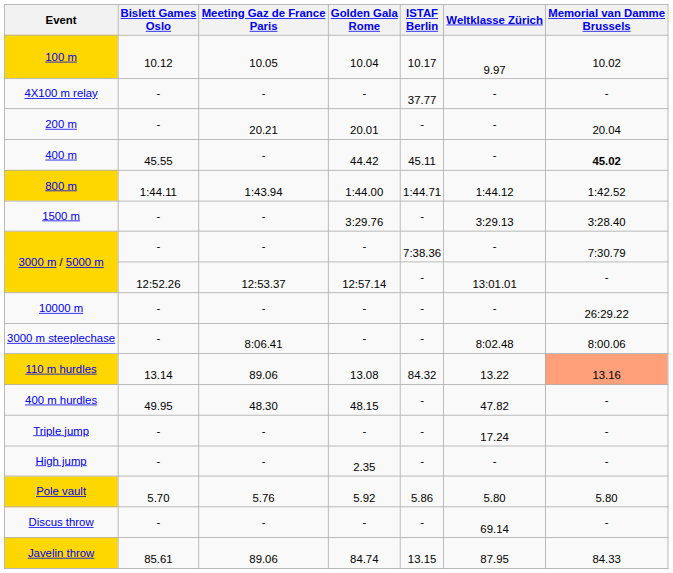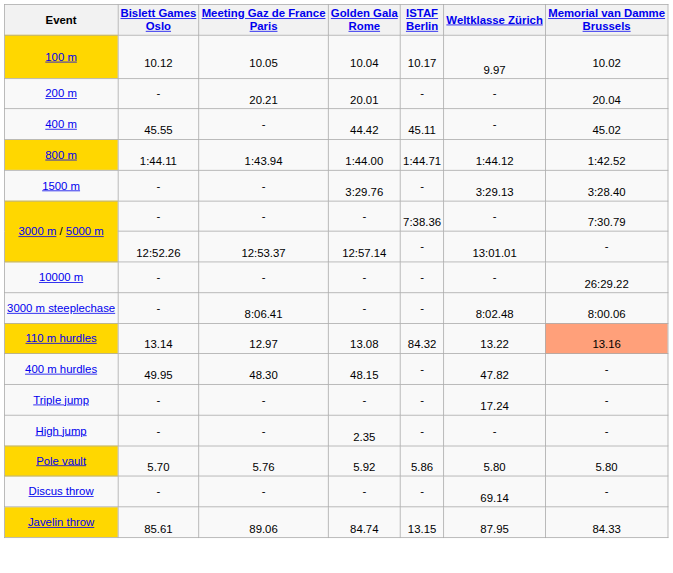 <table class="wikitable" style="text-align:center; font-size:90%">
 <tr>
 <th align="center"><strong>Event</strong></th>
 <th align="center"><strong><a href='#'>Bislett Games</a><br><a href='#'>Oslo</a></strong></th>
 <th align="center"><strong><a href='#'>Meeting Gaz de France</a><br><a href='#'>Paris</a></strong></th>
 <th align="center"><strong><a href='#'>Golden Gala</a><br><a href='#'>Rome</a></strong></th>
 <th align="center"><strong><a href='#'>ISTAF</a><br><a href='#'>Berlin</a></strong></th>
 <th align="center"><strong><a href='#'>Weltklasse Zürich</a></strong></th>
 <th align="center"><strong><a href='#'>Memorial van Damme</a><br><a href='#'>Brussels</a></strong></th>
 </tr>
 <tr>
 <td bgcolor="gold"><a href='#'>100 m</a></td>
 <td><br> 10.12</td>
 <td><br> 10.05</td>
 <td><br> 10.04</td>
 <td><br> 10.17</td>
 <td><br> <br> 9.97</td>
 <td><br> 10.02</td>
 </tr>
 <tr>
-<td><a href='#'>4X100 m relay</a></td>
-<td> - </td>
-<td> - </td>
-<td> - </td>
-<td><br> 37.77</td>
-<td> - </td>
-<td> - </td>
-</tr>
-<tr>
 <td><a href='#'>200 m</a></td>
 <td> - </td>
 <td><br> 20.21</td>
 <td><br> 20.01</td>
 <td> - </td>
 <td> - </td>
 <td><br> 20.04</td>
 </tr>
 <tr>
 <td><a href='#'>400 m</a></td>
 <td><br> 45.55</td>
 <td> - </td>
 <td><br> 44.42</td>
 <td><br> 45.11</td>
 <td> - </td>
-<td><strong><br> 45.02</strong></td>
+<td><br> 45.02</td>
 </tr>
 <tr>
 <td bgcolor="gold"><a href='#'>800 m</a></td>
 <td><br> 1:44.11</td>
 <td><br> 1:43.94</td>
 <td><br> 1:44.00</td>
 <td><br> 1:44.71</td>
 <td><br> 1:44.12</td>
 <td><br> 1:42.52</td>
 </tr>
 <tr>
 <td><a href='#'>1500 m</a></td>
 <td> - </td>
 <td> - </td>
 <td><br> 3:29.76</td>
 <td> - </td>
 <td><br> 3:29.13</td>
 <td><br> 3:28.40</td>
 </tr>
 <tr>
 <td bgcolor="gold" rowspan=2><a href='#'>3000 m</a> / <a href='#'>5000 m</a></td>
 <td> - </td>
 <td> - </td>
 <td> - </td>
 <td><br> 7:38.36</td>
 <td> - </td>
 <td><br> 7:30.79</td>
 </tr>
 <tr>
 <td><br> 12:52.26</td>
 <td><br> 12:53.37</td>
 <td><br> 12:57.14</td>
 <td> - </td>
 <td><br> 13:01.01</td>
 <td> - </td>
 </tr>
 <tr>
 <td><a href='#'>10000 m</a></td>
 <td> - </td>
 <td> - </td>
 <td> - </td>
 <td> - </td>
 <td> - </td>
 <td><br> 26:29.22</td>
 </tr>
 <tr>
 <td><a href='#'>3000 m steeplechase</a></td>
 <td> - </td>
 <td><br> 8:06.41</td>
 <td> - </td>
 <td> - </td>
 <td><br> 8:02.48</td>
 <td><br> 8:00.06</td>
 </tr>
 <tr>
 <td bgcolor="gold"><a href='#'>110 m hurdles</a></td>
 <td><br> 13.14</td>
-<td><br> 89.06</td>
+<td><br> 12.97</td>
 <td><br> 13.08</td>
 <td><br> 84.32</td>
 <td><br> 13.22</td>
 <td style="background: lightsalmon;"><br> 13.16</td>
 </tr>
 <tr>
 <td><a href='#'>400 m hurdles</a></td>
 <td><br> 49.95</td>
 <td><br> 48.30</td>
 <td><br> 48.15</td>
 <td> - </td>
 <td><br> 47.82</td>
 <td> - </td>
 </tr>
 <tr>
 <td><a href='#'>Triple jump</a></td>
 <td> - </td>
 <td> - </td>
 <td> - </td>
 <td> - </td>
 <td><br> 17.24</td>
 <td> - </td>
 </tr>
 <tr>
 <td><a href='#'>High jump</a></td>
 <td> - </td>
 <td> - </td>
 <td><br> 2.35</td>
 <td> - </td>
 <td> - </td>
 <td> - </td>
 </tr>
 <tr>
 <td bgcolor="gold"><a href='#'>Pole vault</a></td>
 <td><br> 5.70</td>
 <td><br> 5.76</td>
 <td><br> 5.92</td>
 <td><br> 5.86</td>
 <td><br> 5.80</td>
 <td><br> 5.80</td>
 </tr>
 <tr>
 <td><a href='#'>Discus throw</a></td>
 <td> - </td>
 <td> - </td>
 <td> - </td>
 <td> - </td>
 <td><br> 69.14</td>
 <td> - </td>
 </tr>
 <tr>
 <td bgcolor="gold"><a href='#'>Javelin throw</a></td>
 <td><br> 85.61</td>
 <td><br> 89.06</td>
 <td><br> 84.74</td>
 <td><br> 13.15</td>
 <td><br> 87.95</td>
 <td><br> 84.33</td>
 </tr>
 </table>
